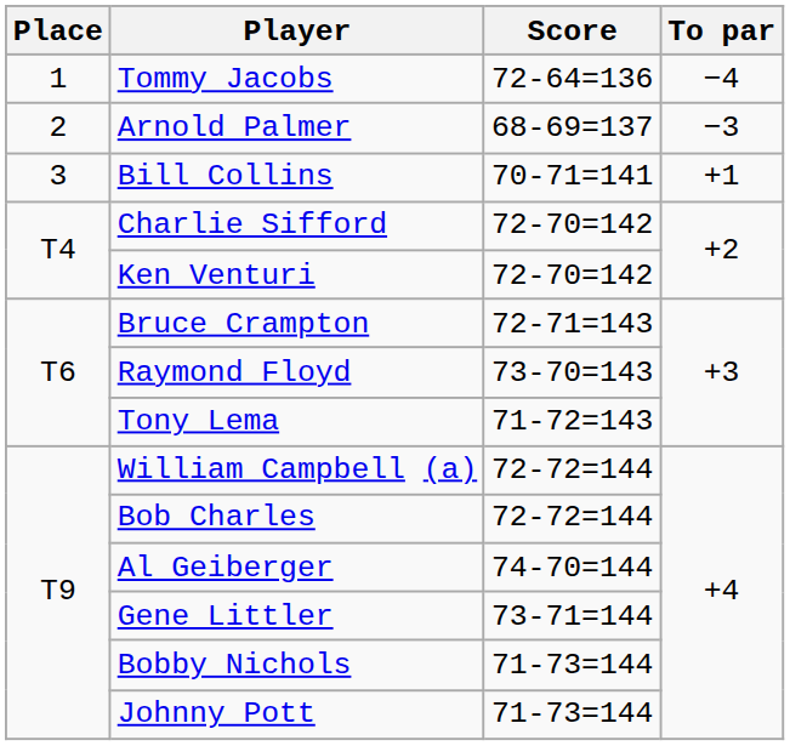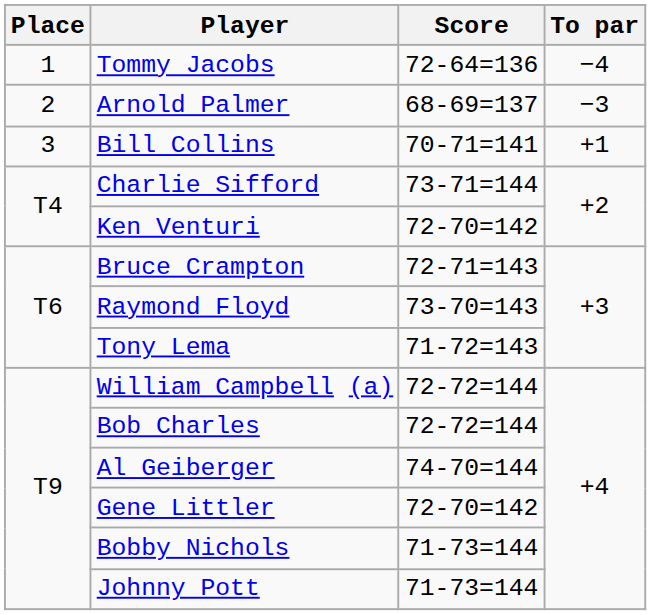 <table class=wikitable>
 <tr>
 <th>Place</th>
 <th>Player</th>
 <th>Score</th>
 <th>To par</th>
 </tr>
 <tr>
 <td align=center>1</td>
 <td> <a href='#'>Tommy Jacobs</a></td>
 <td>72-64=136</td>
 <td align=center>−4</td>
 </tr>
 <tr>
 <td align=center>2</td>
 <td> <a href='#'>Arnold Palmer</a></td>
 <td>68-69=137</td>
 <td align=center>−3</td>
 </tr>
 <tr>
 <td align=center>3</td>
 <td> <a href='#'>Bill Collins</a></td>
 <td>70-71=141</td>
 <td align=center>+1</td>
 </tr>
 <tr>
 <td rowspan=2 align=center>T4</td>
 <td> <a href='#'>Charlie Sifford</a></td>
-<td>72-70=142</td>
+<td>73-71=144</td>
 <td rowspan=2 align=center>+2</td>
 </tr>
 <tr>
 <td> <a href='#'>Ken Venturi</a></td>
 <td>72-70=142</td>
 </tr>
 <tr>
 <td rowspan=3 align=center>T6</td>
 <td> <a href='#'>Bruce Crampton</a></td>
 <td>72-71=143</td>
 <td rowspan=3 align=center>+3</td>
 </tr>
 <tr>
 <td> <a href='#'>Raymond Floyd</a></td>
 <td>73-70=143</td>
 </tr>
 <tr>
 <td> <a href='#'>Tony Lema</a></td>
 <td>71-72=143</td>
 </tr>
 <tr>
 <td rowspan=6 align=center>T9</td>
 <td> <a href='#'>William Campbell</a> <a href='#'>(a)</a></td>
 <td>72-72=144</td>
 <td rowspan=6 align=center>+4</td>
 </tr>
 <tr>
 <td> <a href='#'>Bob Charles</a></td>
 <td>72-72=144</td>
 </tr>
 <tr>
 <td> <a href='#'>Al Geiberger</a></td>
 <td>74-70=144</td>
 </tr>
 <tr>
 <td> <a href='#'>Gene Littler</a></td>
-<td>73-71=144</td>
+<td>72-70=142</td>
 </tr>
 <tr>
 <td> <a href='#'>Bobby Nichols</a></td>
 <td>71-73=144</td>
 </tr>
 <tr>
 <td> <a href='#'>Johnny Pott</a></td>
 <td>71-73=144</td>
 </tr>
 </table>
